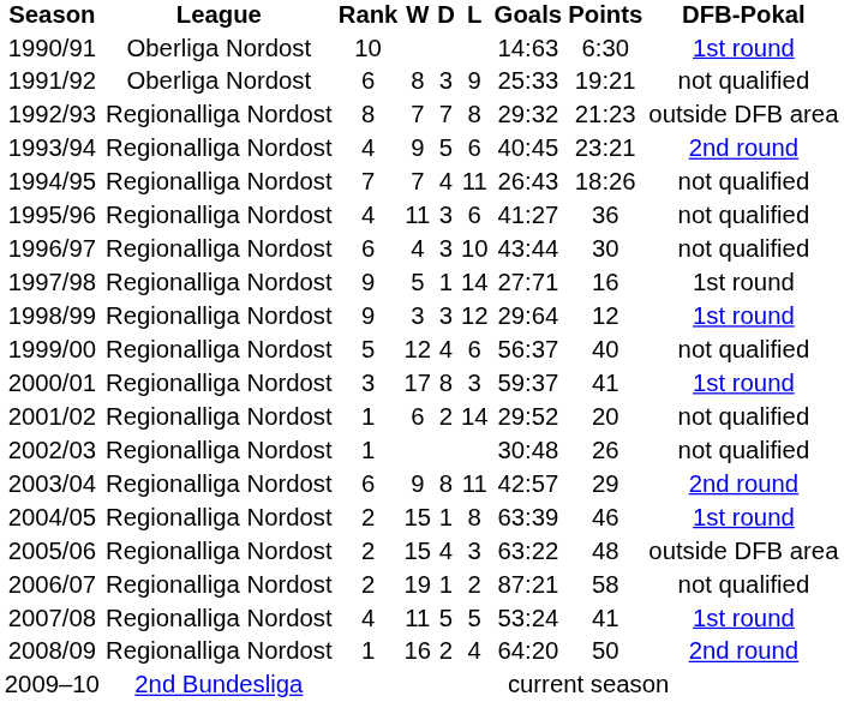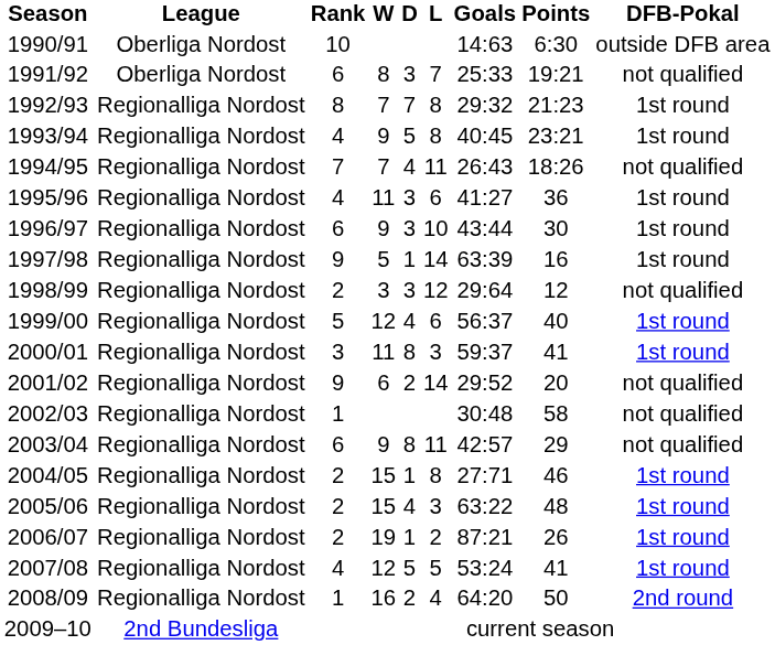 <table class= class="wikitable">
 <tr>
 <th>Season</th>
 <th>League</th>
 <th>Rank</th>
 <th>W</th>
 <th>D</th>
 <th>L</th>
 <th>Goals</th>
 <th>Points</th>
 <th>DFB-Pokal</th>
 </tr>
 <tr align="center">
 <td>1990/91</td>
 <td>Oberliga Nordost</td>
 <td>10</td>
 <td></td>
 <td></td>
 <td></td>
 <td>14:63</td>
 <td>6:30</td>
-<td><a href='#'>1st round</a></td>
+<td>outside DFB area</td>
 </tr>
 <tr align="center">
 <td>1991/92</td>
 <td>Oberliga Nordost</td>
 <td>6</td>
 <td>8</td>
 <td>3</td>
-<td>9</td>
+<td>7</td>
 <td>25:33</td>
 <td>19:21</td>
 <td>not qualified</td>
 </tr>
 <tr align="center">
 <td>1992/93</td>
 <td>Regionalliga Nordost</td>
 <td>8</td>
 <td>7</td>
 <td>7</td>
 <td>8</td>
 <td>29:32</td>
 <td>21:23</td>
-<td>outside DFB area</td>
+<td>1st round</td>
 </tr>
 <tr align="center">
 <td>1993/94</td>
 <td>Regionalliga Nordost</td>
 <td>4</td>
 <td>9</td>
 <td>5</td>
-<td>6</td>
+<td>8</td>
 <td>40:45</td>
 <td>23:21</td>
-<td><a href='#'>2nd round</a></td>
+<td>1st round</td>
 </tr>
 <tr align="center">
 <td>1994/95</td>
 <td>Regionalliga Nordost</td>
 <td>7</td>
 <td>7</td>
 <td>4</td>
 <td>11</td>
 <td>26:43</td>
 <td>18:26</td>
 <td>not qualified</td>
 </tr>
 <tr align="center">
 <td>1995/96</td>
 <td>Regionalliga Nordost</td>
 <td>4</td>
 <td>11</td>
 <td>3</td>
 <td>6</td>
 <td>41:27</td>
 <td>36</td>
-<td>not qualified</td>
+<td>1st round</td>
 </tr>
 <tr align="center">
 <td>1996/97</td>
 <td>Regionalliga Nordost</td>
 <td>6</td>
-<td>4</td>
+<td>9</td>
 <td>3</td>
 <td>10</td>
 <td>43:44</td>
 <td>30</td>
-<td>not qualified</td>
+<td>1st round</td>
 </tr>
 <tr align="center">
 <td>1997/98</td>
 <td>Regionalliga Nordost</td>
 <td>9</td>
 <td>5</td>
 <td>1</td>
 <td>14</td>
-<td>27:71</td>
+<td>63:39</td>
 <td>16</td>
 <td>1st round</td>
 </tr>
 <tr align="center">
 <td>1998/99</td>
 <td>Regionalliga Nordost</td>
-<td>9</td>
+<td>2</td>
 <td>3</td>
 <td>3</td>
 <td>12</td>
 <td>29:64</td>
 <td>12</td>
-<td><a href='#'>1st round</a></td>
+<td>not qualified</td>
 </tr>
 <tr align="center">
 <td>1999/00</td>
 <td>Regionalliga Nordost</td>
 <td>5</td>
 <td>12</td>
 <td>4</td>
 <td>6</td>
 <td>56:37</td>
 <td>40</td>
-<td>not qualified</td>
+<td><a href='#'>1st round</a></td>
 </tr>
 <tr align="center">
 <td>2000/01</td>
 <td>Regionalliga Nordost</td>
 <td>3</td>
-<td>17</td>
+<td>11</td>
 <td>8</td>
 <td>3</td>
 <td>59:37</td>
 <td>41</td>
 <td><a href='#'>1st round</a></td>
 </tr>
 <tr align="center">
 <td>2001/02</td>
 <td>Regionalliga Nordost</td>
-<td>1</td>
+<td>9</td>
 <td>6</td>
 <td>2</td>
 <td>14</td>
 <td>29:52</td>
 <td>20</td>
 <td>not qualified</td>
 </tr>
 <tr align="center">
 <td>2002/03</td>
 <td>Regionalliga Nordost</td>
 <td>1</td>
 <td></td>
 <td></td>
 <td></td>
 <td>30:48</td>
-<td>26</td>
+<td>58</td>
 <td>not qualified</td>
 </tr>
 <tr align="center">
 <td>2003/04</td>
 <td>Regionalliga Nordost</td>
 <td>6</td>
 <td>9</td>
 <td>8</td>
 <td>11</td>
 <td>42:57</td>
 <td>29</td>
-<td><a href='#'>2nd round</a></td>
+<td>not qualified</td>
 </tr>
 <tr align="center">
 <td>2004/05</td>
 <td>Regionalliga Nordost</td>
 <td>2</td>
 <td>15</td>
 <td>1</td>
 <td>8</td>
-<td>63:39</td>
+<td>27:71</td>
 <td>46</td>
 <td><a href='#'>1st round</a></td>
 </tr>
 <tr align="center">
 <td>2005/06</td>
 <td>Regionalliga Nordost</td>
 <td>2</td>
 <td>15</td>
 <td>4</td>
 <td>3</td>
 <td>63:22</td>
 <td>48</td>
-<td>outside DFB area</td>
+<td><a href='#'>1st round</a></td>
 </tr>
 <tr align="center">
 <td>2006/07</td>
 <td>Regionalliga Nordost</td>
 <td>2</td>
 <td>19</td>
 <td>1</td>
 <td>2</td>
 <td>87:21</td>
-<td>58</td>
-<td>not qualified</td>
+<td>26</td>
+<td><a href='#'>1st round</a></td>
 </tr>
 <tr align="center">
 <td>2007/08</td>
 <td>Regionalliga Nordost</td>
 <td>4</td>
-<td>11</td>
+<td>12</td>
 <td>5</td>
 <td>5</td>
 <td>53:24</td>
 <td>41</td>
 <td><a href='#'>1st round</a></td>
 </tr>
 <tr align="center">
 <td>2008/09</td>
 <td>Regionalliga Nordost</td>
 <td>1</td>
 <td>16</td>
 <td>2</td>
 <td>4</td>
 <td>64:20</td>
 <td>50</td>
 <td><a href='#'>2nd round</a></td>
 </tr>
 <tr align="center">
 <td>2009–10</td>
 <td><a href='#'>2nd Bundesliga</a></td>
 <td colspan="7">current season</td>
 </tr>
 </table>
